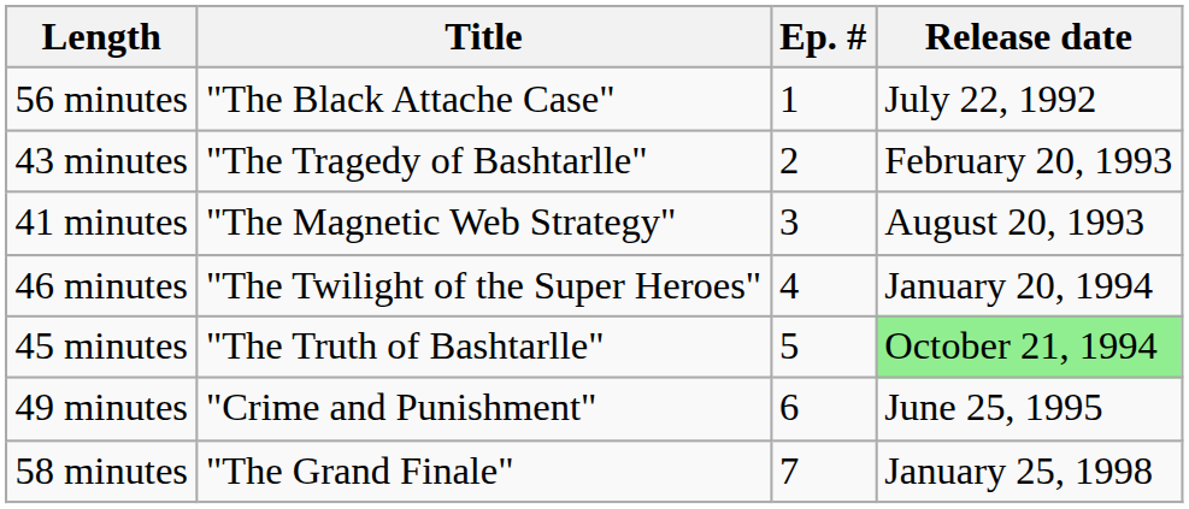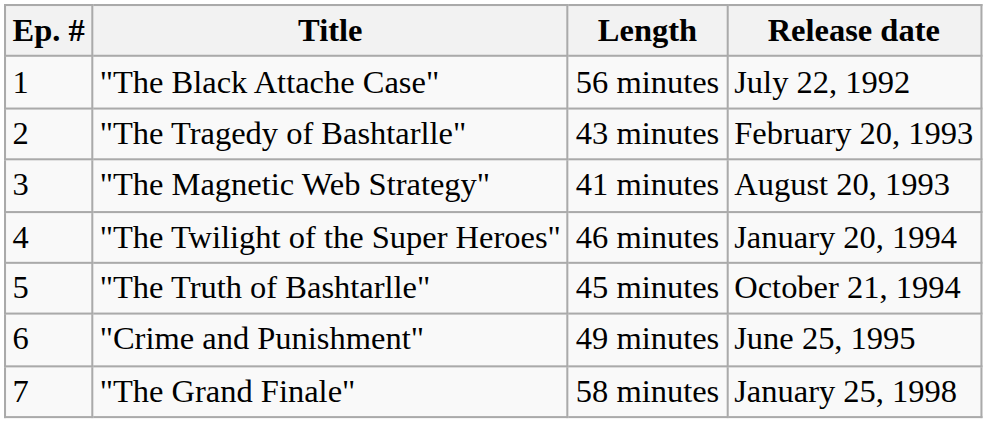 <table class="wikitable">
 <tr>
+<th>Ep. #</th>
+<th>Title</th>
 <th>Length</th>
-<th>Title</th>
-<th>Ep. #</th>
 <th>Release date</th>
 </tr>
 <tr>
+<td>1</td>
+<td>"The Black Attache Case"</td>
 <td>56 minutes</td>
-<td>"The Black Attache Case"</td>
-<td>1</td>
 <td>July 22, 1992</td>
 </tr>
 <tr>
+<td>2</td>
+<td>"The Tragedy of Bashtarlle"</td>
 <td>43 minutes</td>
-<td>"The Tragedy of Bashtarlle"</td>
-<td>2</td>
 <td>February 20, 1993</td>
 </tr>
 <tr>
+<td>3</td>
+<td>"The Magnetic Web Strategy"</td>
 <td>41 minutes</td>
-<td>"The Magnetic Web Strategy"</td>
-<td>3</td>
 <td>August 20, 1993</td>
 </tr>
 <tr>
+<td>4</td>
+<td>"The Twilight of the Super Heroes"</td>
 <td>46 minutes</td>
-<td>"The Twilight of the Super Heroes"</td>
-<td>4</td>
 <td>January 20, 1994</td>
 </tr>
 <tr>
+<td>5</td>
+<td>"The Truth of Bashtarlle"</td>
 <td>45 minutes</td>
-<td>"The Truth of Bashtarlle"</td>
-<td>5</td>
-<td style="background: lightgreen;">October 21, 1994</td>
+<td>October 21, 1994</td>
 </tr>
 <tr>
+<td>6</td>
+<td>"Crime and Punishment"</td>
 <td>49 minutes</td>
-<td>"Crime and Punishment"</td>
-<td>6</td>
 <td>June 25, 1995</td>
 </tr>
 <tr>
+<td>7</td>
+<td>"The Grand Finale"</td>
 <td>58 minutes</td>
-<td>"The Grand Finale"</td>
-<td>7</td>
 <td>January 25, 1998</td>
 </tr>
 </table>
